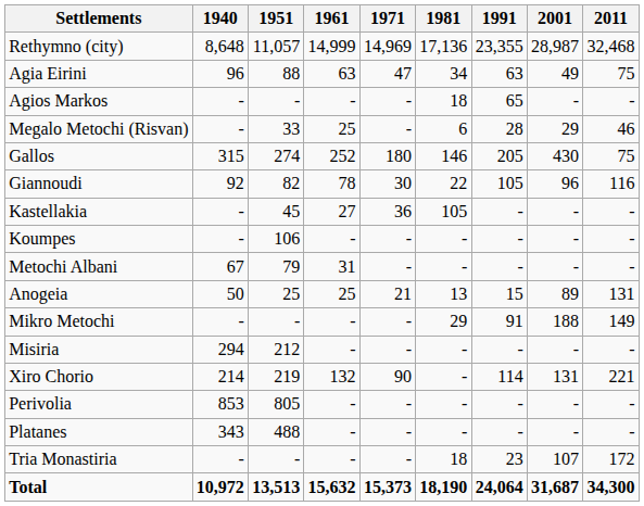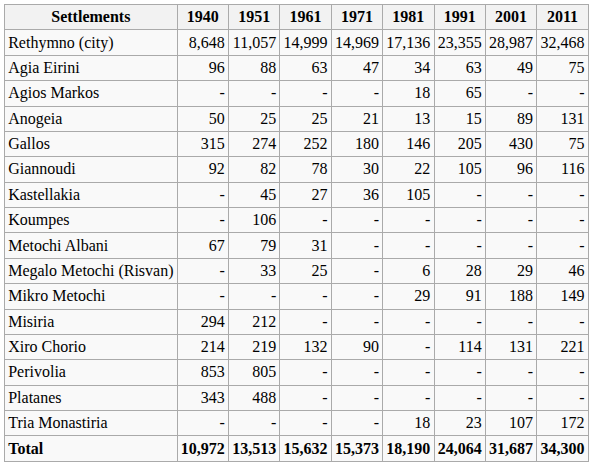 <table class="wikitable sortable">
 <tr class="hintergrundfarbe5">
 <th>Settlements</th>
 <th>1940</th>
 <th>1951</th>
 <th>1961</th>
 <th>1971</th>
 <th>1981</th>
 <th>1991</th>
 <th>2001</th>
 <th>2011</th>
 </tr>
 <tr>
 <td>Rethymno (city)</td>
 <td style="text-align:right">8,648</td>
 <td style="text-align:right">11,057</td>
 <td style="text-align:right">14,999</td>
 <td style="text-align:right">14,969</td>
 <td style="text-align:right">17,136</td>
 <td style="text-align:right">23,355</td>
 <td style="text-align:right">28,987</td>
 <td style="text-align:right">32,468</td>
 </tr>
 <tr>
 <td>Agia Eirini</td>
 <td style="text-align:right">96</td>
 <td style="text-align:right">88</td>
 <td style="text-align:right">63</td>
 <td style="text-align:right">47</td>
 <td style="text-align:right">34</td>
 <td style="text-align:right">63</td>
 <td style="text-align:right">49</td>
 <td style="text-align:right">75</td>
 </tr>
 <tr>
 <td>Agios Markos</td>
 <td style="text-align:right">-</td>
 <td style="text-align:right">-</td>
 <td style="text-align:right">-</td>
 <td style="text-align:right">-</td>
 <td style="text-align:right">18</td>
 <td style="text-align:right">65</td>
 <td style="text-align:right">-</td>
 <td style="text-align:right">-</td>
 </tr>
 <tr>
-<td>Megalo Metochi (Risvan)</td>
-<td style="text-align:right">-</td>
-<td style="text-align:right">33</td>
+<td>Anogeia</td>
+<td style="text-align:right">50</td>
 <td style="text-align:right">25</td>
-<td style="text-align:right">-</td>
-<td style="text-align:right">6</td>
-<td style="text-align:right">28</td>
-<td style="text-align:right">29</td>
-<td style="text-align:right">46</td>
+<td style="text-align:right">25</td>
+<td style="text-align:right">21</td>
+<td style="text-align:right">13</td>
+<td style="text-align:right">15</td>
+<td style="text-align:right">89</td>
+<td style="text-align:right">131</td>
 </tr>
 <tr>
 <td>Gallos</td>
 <td style="text-align:right">315</td>
 <td style="text-align:right">274</td>
 <td style="text-align:right">252</td>
 <td style="text-align:right">180</td>
 <td style="text-align:right">146</td>
 <td style="text-align:right">205</td>
 <td style="text-align:right">430</td>
 <td style="text-align:right">75</td>
 </tr>
 <tr>
 <td>Giannoudi</td>
 <td style="text-align:right">92</td>
 <td style="text-align:right">82</td>
 <td style="text-align:right">78</td>
 <td style="text-align:right">30</td>
 <td style="text-align:right">22</td>
 <td style="text-align:right">105</td>
 <td style="text-align:right">96</td>
 <td style="text-align:right">116</td>
 </tr>
 <tr>
 <td>Kastellakia</td>
 <td style="text-align:right">-</td>
 <td style="text-align:right">45</td>
 <td style="text-align:right">27</td>
 <td style="text-align:right">36</td>
 <td style="text-align:right">105</td>
 <td style="text-align:right">-</td>
 <td style="text-align:right">-</td>
 <td style="text-align:right">-</td>
 </tr>
 <tr>
 <td>Koumpes</td>
 <td style="text-align:right">-</td>
 <td style="text-align:right">106</td>
 <td style="text-align:right">-</td>
 <td style="text-align:right">-</td>
 <td style="text-align:right">-</td>
 <td style="text-align:right">-</td>
 <td style="text-align:right">-</td>
 <td style="text-align:right">-</td>
 </tr>
 <tr>
 <td>Metochi Albani</td>
 <td style="text-align:right">67</td>
 <td style="text-align:right">79</td>
 <td style="text-align:right">31</td>
 <td style="text-align:right">-</td>
 <td style="text-align:right">-</td>
 <td style="text-align:right">-</td>
 <td style="text-align:right">-</td>
 <td style="text-align:right">-</td>
 </tr>
 <tr>
-<td>Anogeia</td>
-<td style="text-align:right">50</td>
+<td>Megalo Metochi (Risvan)</td>
+<td style="text-align:right">-</td>
+<td style="text-align:right">33</td>
 <td style="text-align:right">25</td>
-<td style="text-align:right">25</td>
-<td style="text-align:right">21</td>
-<td style="text-align:right">13</td>
-<td style="text-align:right">15</td>
-<td style="text-align:right">89</td>
-<td style="text-align:right">131</td>
+<td style="text-align:right">-</td>
+<td style="text-align:right">6</td>
+<td style="text-align:right">28</td>
+<td style="text-align:right">29</td>
+<td style="text-align:right">46</td>
 </tr>
 <tr>
 <td>Mikro Metochi</td>
 <td style="text-align:right">-</td>
 <td style="text-align:right">-</td>
 <td style="text-align:right">-</td>
 <td style="text-align:right">-</td>
 <td style="text-align:right">29</td>
 <td style="text-align:right">91</td>
 <td style="text-align:right">188</td>
 <td style="text-align:right">149</td>
 </tr>
 <tr>
 <td>Misiria</td>
 <td style="text-align:right">294</td>
 <td style="text-align:right">212</td>
 <td style="text-align:right">-</td>
 <td style="text-align:right">-</td>
 <td style="text-align:right">-</td>
 <td style="text-align:right">-</td>
 <td style="text-align:right">-</td>
 <td style="text-align:right">-</td>
 </tr>
 <tr>
 <td>Xiro Chorio</td>
 <td style="text-align:right">214</td>
 <td style="text-align:right">219</td>
 <td style="text-align:right">132</td>
 <td style="text-align:right">90</td>
 <td style="text-align:right">-</td>
 <td style="text-align:right">114</td>
 <td style="text-align:right">131</td>
 <td style="text-align:right">221</td>
 </tr>
 <tr>
 <td>Perivolia</td>
 <td style="text-align:right">853</td>
 <td style="text-align:right">805</td>
 <td style="text-align:right">-</td>
 <td style="text-align:right">-</td>
 <td style="text-align:right">-</td>
 <td style="text-align:right">-</td>
 <td style="text-align:right">-</td>
 <td style="text-align:right">-</td>
 </tr>
 <tr>
 <td>Platanes</td>
 <td style="text-align:right">343</td>
 <td style="text-align:right">488</td>
 <td style="text-align:right">-</td>
 <td style="text-align:right">-</td>
 <td style="text-align:right">-</td>
 <td style="text-align:right">-</td>
 <td style="text-align:right">-</td>
 <td style="text-align:right">-</td>
 </tr>
 <tr>
 <td>Tria Monastiria</td>
 <td style="text-align:right">-</td>
 <td style="text-align:right">-</td>
 <td style="text-align:right">-</td>
 <td style="text-align:right">-</td>
 <td style="text-align:right">18</td>
 <td style="text-align:right">23</td>
 <td style="text-align:right">107</td>
 <td style="text-align:right">172</td>
 </tr>
 <tr class="sortbottom">
 <td><strong>Total</strong></td>
 <td style="text-align:right"><strong>10,972</strong></td>
 <td style="text-align:right"><strong>13,513</strong></td>
 <td style="text-align:right"><strong>15,632</strong></td>
 <td style="text-align:right"><strong>15,373</strong></td>
 <td style="text-align:right"><strong>18,190</strong></td>
 <td style="text-align:right"><strong>24,064</strong></td>
 <td style="text-align:right"><strong>31,687</strong></td>
 <td style="text-align:right"><strong>34,300</strong></td>
 </tr>
 </table>
